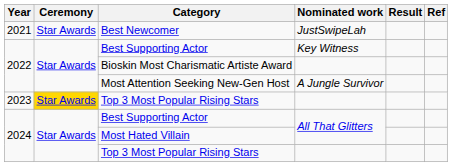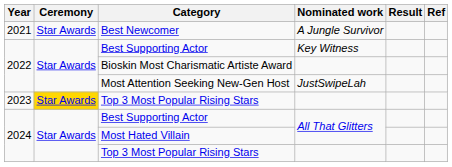 <table class="wikitable sortable">
 <tr>
 <th>Year</th>
 <th>Ceremony</th>
 <th>Category</th>
 <th>Nominated work</th>
 <th>Result</th>
 <th class="unsortable">Ref</th>
 </tr>
 <tr>
 <td>2021</td>
 <td><a href='#'>Star Awards</a></td>
 <td><a href='#'>Best Newcomer</a></td>
-<td><em>JustSwipeLah</em></td>
+<td><em>A Jungle Survivor</em>  <br> </td>
 <td></td>
 <td></td>
 </tr>
 <tr>
 <td rowspan="3">2022</td>
 <td rowspan="3"><a href='#'>Star Awards</a></td>
 <td><a href='#'>Best Supporting Actor</a></td>
 <td><em>Key Witness</em> <br> </td>
 <td></td>
 <td></td>
 </tr>
 <tr>
 <td>Bioskin Most Charismatic Artiste Award</td>
 <td></td>
 <td></td>
 <td></td>
 </tr>
 <tr>
 <td>Most Attention Seeking New-Gen Host</td>
-<td><em>A Jungle Survivor</em>  <br> </td>
+<td><em>JustSwipeLah</em></td>
 <td></td>
 <td></td>
 </tr>
 <tr>
 <td>2023</td>
 <td style="background: gold;"><a href='#'>Star Awards</a></td>
 <td><a href='#'>Top 3 Most Popular Rising Stars</a></td>
 <td></td>
 <td></td>
 <td></td>
 </tr>
 <tr>
 <td rowspan="3">2024</td>
 <td rowspan="3"><a href='#'>Star Awards</a></td>
 <td><a href='#'>Best Supporting Actor</a></td>
 <td rowspan="2"><em><a href='#'>All That Glitters</a></em> </td>
 <td></td>
 <td></td>
 </tr>
 <tr>
 <td><a href='#'>Most Hated Villain</a></td>
 <td></td>
 <td></td>
 </tr>
 <tr>
 <td><a href='#'>Top 3 Most Popular Rising Stars</a></td>
 <td></td>
 <td></td>
 <td></td>
 </tr>
 </table>
